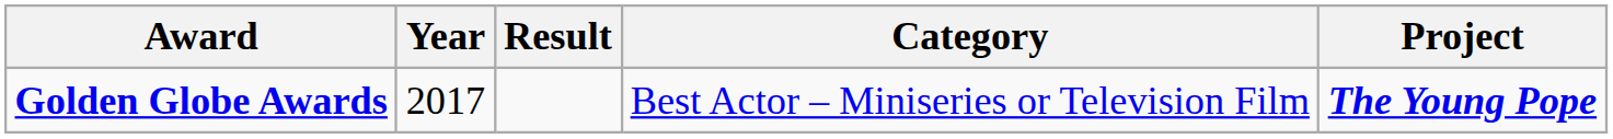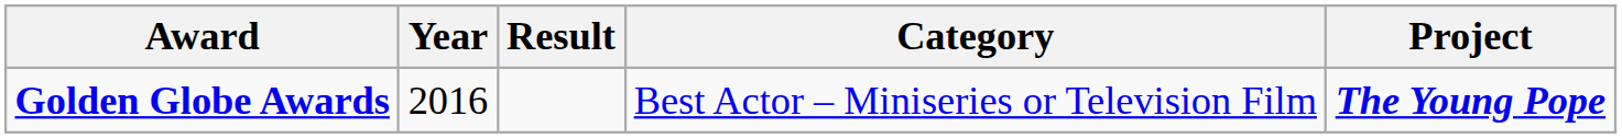 <table class="wikitable">
 <tr>
 <th>Award</th>
 <th>Year</th>
 <th>Result</th>
 <th>Category</th>
 <th>Project</th>
 </tr>
 <tr>
 <td><strong><a href='#'>Golden Globe Awards</a></strong></td>
-<td>2017</td>
+<td>2016</td>
 <td></td>
 <td><a href='#'>Best Actor – Miniseries or Television Film</a></td>
 <td><strong><em><a href='#'>The Young Pope</a></em></strong></td>
 </tr>
 </table>
